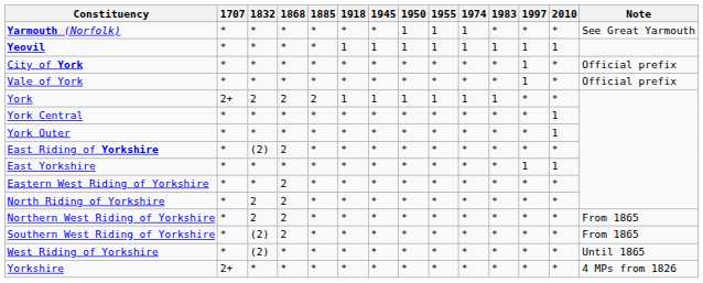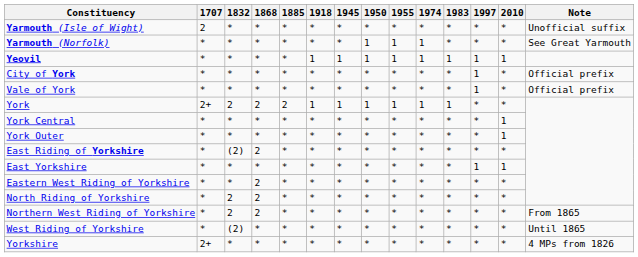 <table class="wikitable">
 <tr>
 <th>Constituency</th>
 <th>1707</th>
 <th>1832</th>
 <th>1868</th>
 <th>1885</th>
 <th>1918</th>
 <th>1945</th>
 <th>1950</th>
 <th>1955</th>
 <th>1974</th>
 <th>1983</th>
 <th>1997</th>
 <th>2010</th>
 <th>Note</th>
+</tr>
+<tr>
+<td><a href='#'><strong>Yarmouth</strong> <em>(Isle of Wight)</em></a></td>
+<td>2</td>
+<td>*</td>
+<td>*</td>
+<td>*</td>
+<td>*</td>
+<td>*</td>
+<td>*</td>
+<td>*</td>
+<td>*</td>
+<td>*</td>
+<td>*</td>
+<td>*</td>
+<td>Unofficial suffix</td>
 </tr>
 <tr>
 <td><a href='#'><strong>Yarmouth</strong> <em>(Norfolk)</em></a></td>
 <td>*</td>
 <td>*</td>
 <td>*</td>
 <td>*</td>
 <td>*</td>
 <td>*</td>
 <td>1</td>
 <td>1</td>
 <td>1</td>
 <td>*</td>
 <td>*</td>
 <td>*</td>
 <td>See Great Yarmouth</td>
 </tr>
 <tr>
 <td><strong><a href='#'>Yeovil</a></strong></td>
 <td>*</td>
 <td>*</td>
 <td>*</td>
 <td>*</td>
 <td>1</td>
 <td>1</td>
 <td>1</td>
 <td>1</td>
 <td>1</td>
 <td>1</td>
 <td>1</td>
 <td>1</td>
 </tr>
 <tr>
 <td><a href='#'>City of <strong>York</strong></a></td>
 <td>*</td>
 <td>*</td>
 <td>*</td>
 <td>*</td>
 <td>*</td>
 <td>*</td>
 <td>*</td>
 <td>*</td>
 <td>*</td>
 <td>*</td>
 <td>1</td>
 <td>*</td>
 <td>Official prefix</td>
 </tr>
 <tr>
 <td><a href='#'>Vale of York</a></td>
 <td>*</td>
 <td>*</td>
 <td>*</td>
 <td>*</td>
 <td>*</td>
 <td>*</td>
 <td>*</td>
 <td>*</td>
 <td>*</td>
 <td>*</td>
 <td>1</td>
 <td>*</td>
 <td>Official prefix</td>
 </tr>
 <tr>
 <td><a href='#'>York</a></td>
 <td>2+</td>
 <td>2</td>
 <td>2</td>
 <td>2</td>
 <td>1</td>
 <td>1</td>
 <td>1</td>
 <td>1</td>
 <td>1</td>
 <td>1</td>
 <td>*</td>
 <td>*</td>
 </tr>
 <tr>
 <td><a href='#'>York Central</a></td>
 <td>*</td>
 <td>*</td>
 <td>*</td>
 <td>*</td>
 <td>*</td>
 <td>*</td>
 <td>*</td>
 <td>*</td>
 <td>*</td>
 <td>*</td>
 <td>*</td>
 <td>1</td>
 </tr>
 <tr>
 <td><a href='#'>York Outer</a></td>
 <td>*</td>
 <td>*</td>
 <td>*</td>
 <td>*</td>
 <td>*</td>
 <td>*</td>
 <td>*</td>
 <td>*</td>
 <td>*</td>
 <td>*</td>
 <td>*</td>
 <td>1</td>
 </tr>
 <tr>
 <td><a href='#'>East Riding of <strong>Yorkshire</strong></a></td>
 <td>*</td>
 <td>(2)</td>
 <td>2</td>
 <td>*</td>
 <td>*</td>
 <td>*</td>
 <td>*</td>
 <td>*</td>
 <td>*</td>
 <td>*</td>
 <td>*</td>
 <td>*</td>
 </tr>
 <tr>
 <td><a href='#'>East Yorkshire</a></td>
 <td>*</td>
 <td>*</td>
 <td>*</td>
 <td>*</td>
 <td>*</td>
 <td>*</td>
 <td>*</td>
 <td>*</td>
 <td>*</td>
 <td>*</td>
 <td>1</td>
 <td>1</td>
 </tr>
 <tr>
 <td><a href='#'>Eastern West Riding of Yorkshire</a></td>
 <td>*</td>
 <td>*</td>
 <td>2</td>
 <td>*</td>
 <td>*</td>
 <td>*</td>
 <td>*</td>
 <td>*</td>
 <td>*</td>
 <td>*</td>
 <td>*</td>
 <td>*</td>
 </tr>
 <tr>
 <td><a href='#'>North Riding of Yorkshire</a></td>
 <td>*</td>
 <td>2</td>
 <td>2</td>
 <td>*</td>
 <td>*</td>
 <td>*</td>
 <td>*</td>
 <td>*</td>
 <td>*</td>
 <td>*</td>
 <td>*</td>
 <td>*</td>
 </tr>
 <tr>
 <td><a href='#'>Northern West Riding of Yorkshire</a></td>
 <td>*</td>
 <td>2</td>
 <td>2</td>
 <td>*</td>
 <td>*</td>
 <td>*</td>
 <td>*</td>
 <td>*</td>
 <td>*</td>
 <td>*</td>
 <td>*</td>
 <td>*</td>
 <td>From 1865</td>
 </tr>
 <tr>
-<td><a href='#'>Southern West Riding of Yorkshire</a></td>
-<td>*</td>
-<td>(2)</td>
-<td>2</td>
-<td>*</td>
-<td>*</td>
-<td>*</td>
-<td>*</td>
-<td>*</td>
-<td>*</td>
-<td>*</td>
-<td>*</td>
-<td>*</td>
-<td>From 1865</td>
-</tr>
-<tr>
 <td><a href='#'>West Riding of Yorkshire</a></td>
 <td>*</td>
 <td>(2)</td>
 <td>*</td>
 <td>*</td>
 <td>*</td>
 <td>*</td>
 <td>*</td>
 <td>*</td>
 <td>*</td>
 <td>*</td>
 <td>*</td>
 <td>*</td>
 <td>Until 1865</td>
 </tr>
 <tr>
 <td><a href='#'>Yorkshire</a></td>
 <td>2+</td>
 <td>*</td>
 <td>*</td>
 <td>*</td>
 <td>*</td>
 <td>*</td>
 <td>*</td>
 <td>*</td>
 <td>*</td>
 <td>*</td>
 <td>*</td>
 <td>*</td>
 <td>4 MPs from 1826</td>
 </tr>
 </table>
